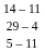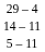 <table style="text-align:center">
 <tr>
 <th width=200></th>
 <th width=100></th>
 <th width=200></th>
 </tr>
 <tr>
 <td align=right><strong></strong></td>
-<td>14 – 11</td>
+<td>29 – 4</td>
 <td align=left></td>
 </tr>
 <tr>
 <td align=right><strong></strong></td>
-<td>29 – 4</td>
+<td>14 – 11</td>
 <td align=left></td>
 </tr>
 <tr>
 <td align=right></td>
 <td>5 – 11</td>
 <td align=left><strong></strong></td>
 </tr>
 </table>
